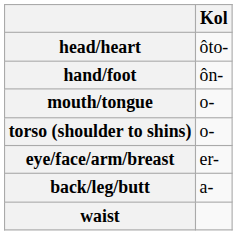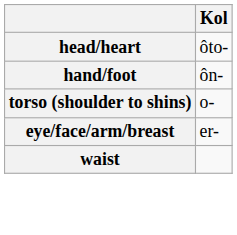 <table class=wikitable>
 <tr>
 <th></th>
 <th>Kol</th>
 </tr>
 <tr>
 <th>head/heart</th>
 <td>ôto-</td>
 </tr>
 <tr>
 <th>hand/foot</th>
 <td>ôn-</td>
 </tr>
 <tr>
-<th>mouth/tongue</th>
-<td>o-</td>
-</tr>
-<tr>
 <th>torso (shoulder to shins)</th>
 <td>o-</td>
 </tr>
 <tr>
 <th>eye/face/arm/breast</th>
 <td>er-</td>
 </tr>
 <tr>
-<th>back/leg/butt</th>
-<td>a-</td>
-</tr>
-<tr>
 <th>waist</th>
 </tr>
 </table>
